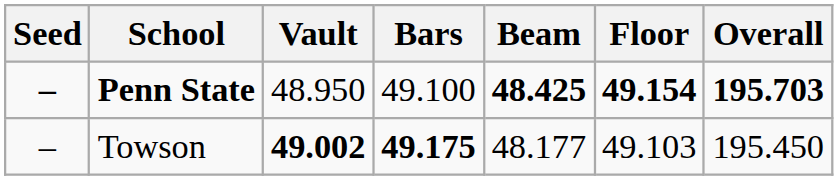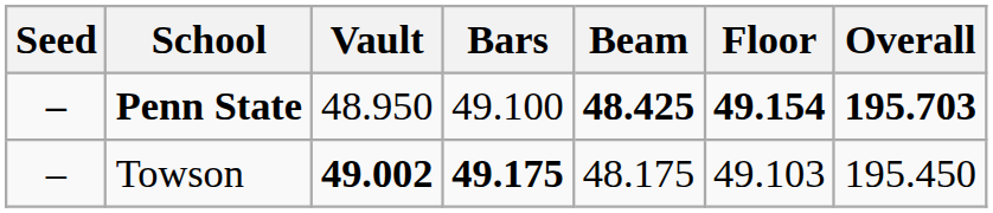 <table class="wikitable" style="white-space:nowrap; font-size:95%; text-align:center">
 <tr>
 <th>Seed</th>
 <th>School</th>
 <th>Vault</th>
 <th>Bars</th>
 <th>Beam</th>
 <th>Floor</th>
 <th>Overall</th>
 </tr>
 <tr>
 <td><strong>–</strong></td>
 <td align=left><strong>Penn State</strong></td>
 <td>48.950</td>
 <td>49.100</td>
 <td><strong>48.425</strong></td>
 <td><strong>49.154</strong></td>
 <td><strong>195.703</strong></td>
 </tr>
 <tr>
 <td>–</td>
 <td align=left>Towson</td>
 <td><strong>49.002</strong></td>
 <td><strong>49.175</strong></td>
-<td>48.177</td>
+<td>48.175</td>
 <td>49.103</td>
 <td>195.450</td>
 </tr>
 </table>
